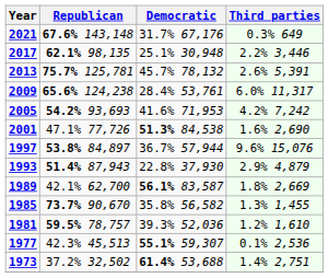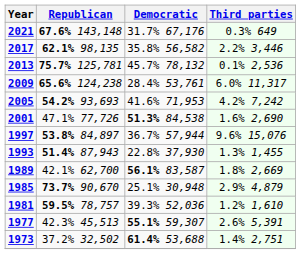 <table class="wikitable" style="float:right; margin: 1em 1em 1em 0;">
 <tr>
 <th>Year</th>
 <th><a href='#'>Republican</a></th>
 <th><a href='#'>Democratic</a></th>
 <th><a href='#'>Third parties</a></th>
 </tr>
 <tr>
 <td style="text-align:center;" ><strong><a href='#'>2021</a></strong></td>
 <td style="text-align:center;" ><strong>67.6% </strong> <em>143,148</em></td>
 <td style="text-align:center;" >31.7% <em>67,176</em></td>
 <td style="text-align:center; background:honeyDew;">0.3% <em>649</em></td>
 </tr>
 <tr>
 <td style="text-align:center;" ><strong><a href='#'>2017</a></strong></td>
 <td style="text-align:center;" ><strong>62.1% </strong> <em>98,135</em></td>
-<td style="text-align:center;" >25.1% <em>30,948</em></td>
+<td style="text-align:center;" >35.8% <em>56,582</em></td>
 <td style="text-align:center; background:honeyDew;">2.2% <em>3,446</em></td>
 </tr>
 <tr>
 <td style="text-align:center;" ><strong><a href='#'>2013</a></strong></td>
 <td style="text-align:center;" ><strong>75.7% </strong> <em>125,781</em></td>
 <td style="text-align:center;" >45.7% <em>78,132</em></td>
-<td style="text-align:center; background:honeyDew;">2.6% <em>5,391</em></td>
+<td style="text-align:center; background:honeyDew;">0.1% <em>2,536</em></td>
 </tr>
 <tr>
 <td style="text-align:center;" ><strong><a href='#'>2009</a></strong></td>
 <td style="text-align:center;" ><strong>65.6% </strong> <em>124,238</em></td>
 <td style="text-align:center;" >28.4% <em>53,761</em></td>
 <td style="text-align:center; background:honeyDew;">6.0% <em>11,317</em></td>
 </tr>
 <tr>
 <td style="text-align:center;" ><strong><a href='#'>2005</a></strong></td>
 <td style="text-align:center;" ><strong>54.2% </strong> <em>93,693</em></td>
 <td style="text-align:center;" >41.6% <em>71,953</em></td>
 <td style="text-align:center; background:honeyDew;">4.2% <em>7,242</em></td>
 </tr>
 <tr>
 <td style="text-align:center;" ><strong><a href='#'>2001</a></strong></td>
 <td style="text-align:center;" >47.1% <em>77,726</em></td>
 <td style="text-align:center;" ><strong>51.3% </strong> <em>84,538</em></td>
 <td style="text-align:center; background:honeyDew;">1.6% <em>2,690</em></td>
 </tr>
 <tr>
 <td style="text-align:center;" ><strong><a href='#'>1997</a></strong></td>
 <td style="text-align:center;" ><strong>53.8% </strong> <em>84,897</em></td>
 <td style="text-align:center;" >36.7% <em>57,944</em></td>
 <td style="text-align:center; background:honeyDew;">9.6% <em>15,076</em></td>
 </tr>
 <tr>
 <td style="text-align:center;" ><strong><a href='#'>1993</a></strong></td>
 <td style="text-align:center;" ><strong>51.4% </strong> <em>87,943</em></td>
 <td style="text-align:center;" >22.8% <em>37,930</em></td>
-<td style="text-align:center; background:honeyDew;">2.9% <em>4,879</em></td>
+<td style="text-align:center; background:honeyDew;">1.3% <em>1,455</em></td>
 </tr>
 <tr>
 <td style="text-align:center;" ><strong><a href='#'>1989</a></strong></td>
 <td style="text-align:center;" >42.1% <em>62,700</em></td>
 <td style="text-align:center;" ><strong>56.1% </strong> <em>83,587</em></td>
 <td style="text-align:center; background:honeyDew;">1.8% <em>2,669</em></td>
 </tr>
 <tr>
 <td style="text-align:center;" ><strong><a href='#'>1985</a></strong></td>
 <td style="text-align:center;" ><strong>73.7% </strong> <em>90,670</em></td>
-<td style="text-align:center;" >35.8% <em>56,582</em></td>
-<td style="text-align:center; background:honeyDew;">1.3% <em>1,455</em></td>
+<td style="text-align:center;" >25.1% <em>30,948</em></td>
+<td style="text-align:center; background:honeyDew;">2.9% <em>4,879</em></td>
 </tr>
 <tr>
 <td style="text-align:center;" ><strong><a href='#'>1981</a></strong></td>
 <td style="text-align:center;" ><strong>59.5% </strong> <em>78,757</em></td>
 <td style="text-align:center;" >39.3% <em>52,036</em></td>
 <td style="text-align:center; background:honeyDew;">1.2% <em>1,610</em></td>
 </tr>
 <tr>
 <td style="text-align:center;" ><strong><a href='#'>1977</a></strong></td>
 <td style="text-align:center;" >42.3% <em>45,513</em></td>
 <td style="text-align:center;" ><strong>55.1%</strong> <em>59,307</em></td>
-<td style="text-align:center; background:honeyDew;">0.1% <em>2,536</em></td>
+<td style="text-align:center; background:honeyDew;">2.6% <em>5,391</em></td>
 </tr>
 <tr>
 <td style="text-align:center;" ><strong><a href='#'>1973</a></strong></td>
 <td style="text-align:center;" >37.2% <em>32,502</em></td>
 <td style="text-align:center;" ><strong>61.4%</strong> <em>53,688</em></td>
 <td style="text-align:center; background:honeyDew;">1.4% <em>2,751</em></td>
 </tr>
 <tr>
 </tr>
 </table>
